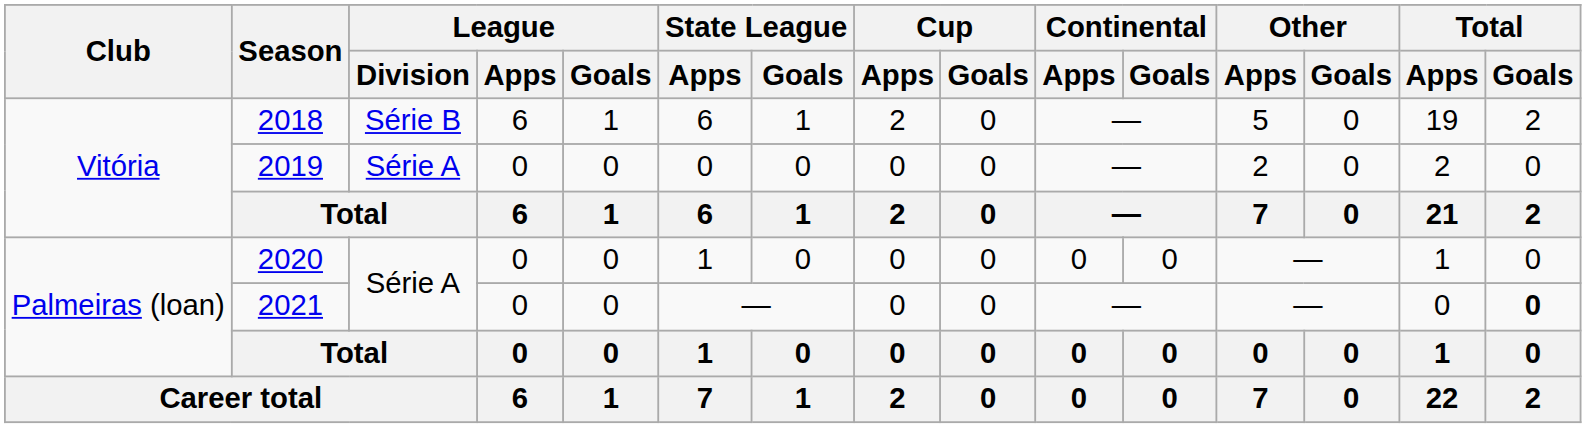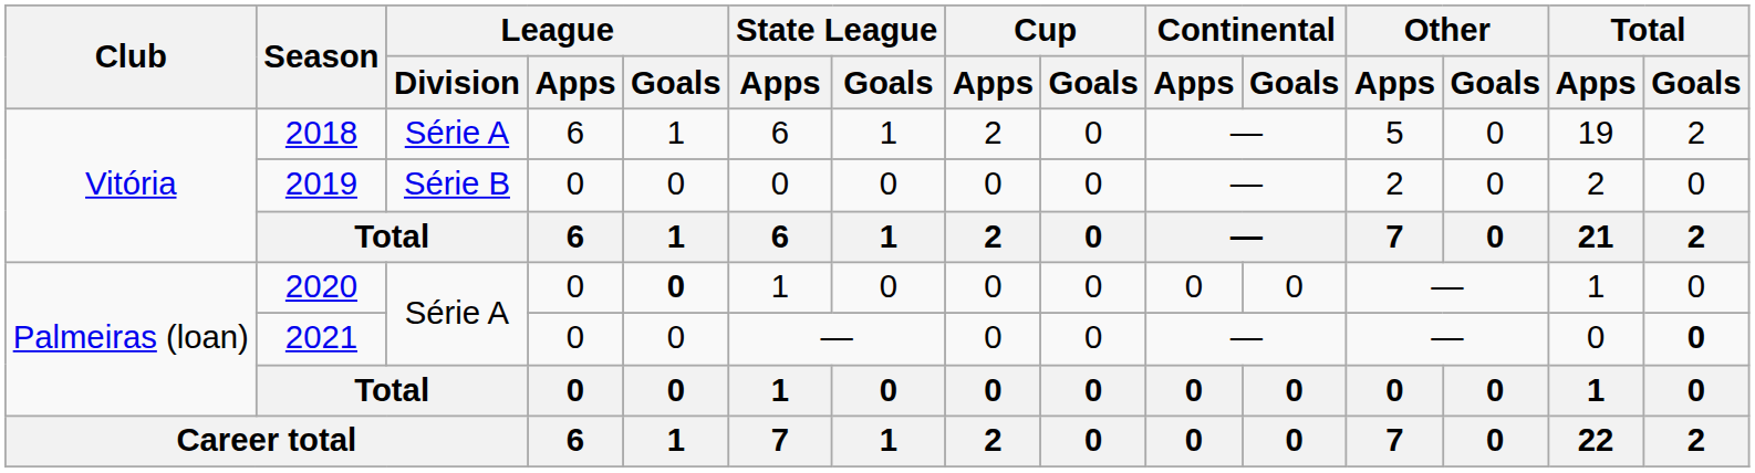 <table class="wikitable" style="text-align: center">
 <tr>
 <th rowspan="2">Club</th>
 <th rowspan="2">Season</th>
 <th colspan="3">League</th>
 <th colspan="2">State League</th>
 <th colspan="2">Cup</th>
 <th colspan="2">Continental</th>
 <th colspan="2">Other</th>
 <th colspan="2">Total</th>
 </tr>
 <tr>
 <th>Division</th>
 <th>Apps</th>
 <th>Goals</th>
 <th>Apps</th>
 <th>Goals</th>
 <th>Apps</th>
 <th>Goals</th>
 <th>Apps</th>
 <th>Goals</th>
 <th>Apps</th>
 <th>Goals</th>
 <th>Apps</th>
 <th>Goals</th>
 </tr>
 <tr>
 <td rowspan="3"><a href='#'>Vitória</a></td>
 <td><a href='#'>2018</a></td>
-<td><a href='#'>Série B</a></td>
+<td><a href='#'>Série A</a></td>
 <td>6</td>
 <td>1</td>
 <td>6</td>
 <td>1</td>
 <td>2</td>
 <td>0</td>
 <td colspan="2">—</td>
 <td>5</td>
 <td>0</td>
 <td>19</td>
 <td>2</td>
 </tr>
 <tr>
 <td><a href='#'>2019</a></td>
-<td><a href='#'>Série A</a></td>
+<td><a href='#'>Série B</a></td>
 <td>0</td>
 <td>0</td>
 <td>0</td>
 <td>0</td>
 <td>0</td>
 <td>0</td>
 <td colspan="2">—</td>
 <td>2</td>
 <td>0</td>
 <td>2</td>
 <td>0</td>
 </tr>
 <tr>
 <th colspan="2">Total</th>
 <th>6</th>
 <th>1</th>
 <th>6</th>
 <th>1</th>
 <th>2</th>
 <th>0</th>
 <th colspan="2">—</th>
 <th>7</th>
 <th>0</th>
 <th>21</th>
 <th>2</th>
 </tr>
 <tr>
 <td rowspan="3"><a href='#'>Palmeiras</a> (loan)</td>
 <td><a href='#'>2020</a></td>
 <td rowspan="2">Série A</td>
 <td>0</td>
-<td>0</td>
+<td><strong>0</strong></td>
 <td>1</td>
 <td>0</td>
 <td>0</td>
 <td>0</td>
 <td>0</td>
 <td>0</td>
 <td colspan="2">—</td>
 <td>1</td>
 <td>0</td>
 </tr>
 <tr>
 <td><a href='#'>2021</a></td>
 <td>0</td>
 <td>0</td>
 <td colspan="2">—</td>
 <td>0</td>
 <td>0</td>
 <td colspan="2">—</td>
 <td colspan="2">—</td>
 <td>0</td>
 <td><strong>0</strong></td>
 </tr>
 <tr>
 <th colspan="2">Total</th>
 <th>0</th>
 <th>0</th>
 <th>1</th>
 <th>0</th>
 <th>0</th>
 <th>0</th>
 <th>0</th>
 <th>0</th>
 <th>0</th>
 <th>0</th>
 <th>1</th>
 <th>0</th>
 </tr>
 <tr>
 <th colspan="3"><strong>Career total</strong></th>
 <th>6</th>
 <th>1</th>
 <th>7</th>
 <th>1</th>
 <th>2</th>
 <th>0</th>
 <th>0</th>
 <th>0</th>
 <th>7</th>
 <th>0</th>
 <th>22</th>
 <th>2</th>
 </tr>
 </table>
